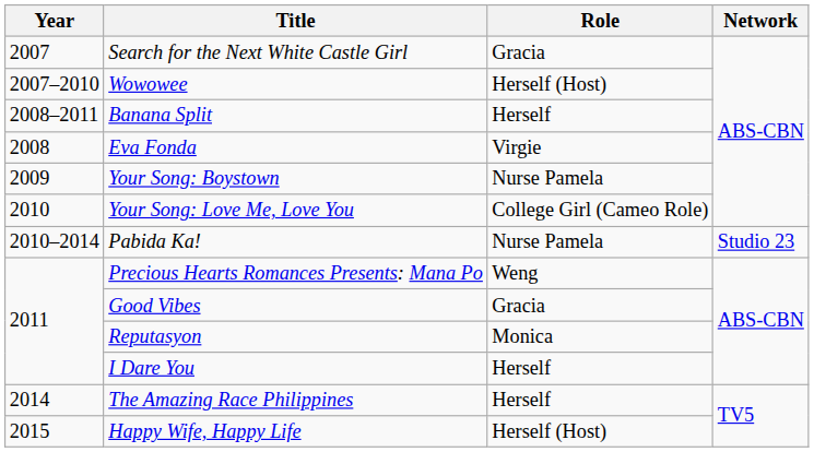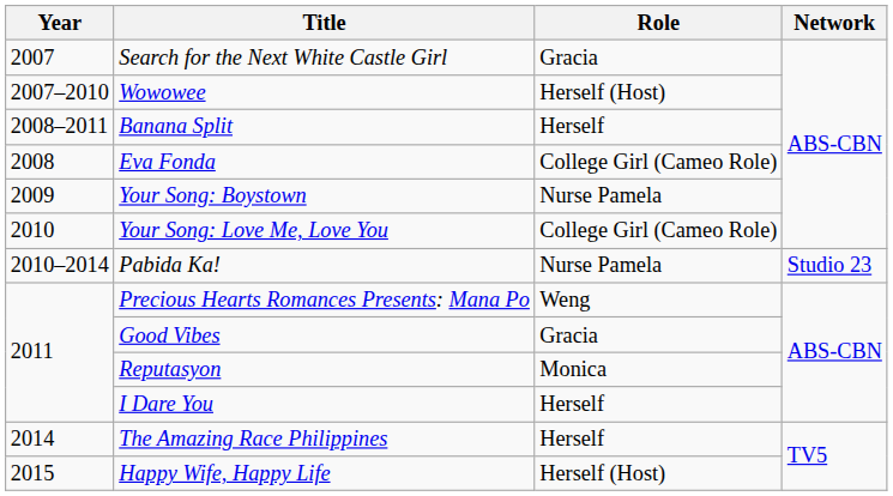 <table class="wikitable sortable">
 <tr>
 <th>Year</th>
 <th>Title</th>
 <th>Role</th>
 <th>Network</th>
 </tr>
 <tr>
 <td>2007</td>
 <td><em>Search for the Next White Castle Girl</em></td>
 <td>Gracia</td>
 <td rowspan=6><a href='#'>ABS-CBN</a></td>
 </tr>
 <tr>
 <td>2007–2010</td>
 <td><em><a href='#'>Wowowee</a></em></td>
 <td>Herself (Host)</td>
 </tr>
 <tr>
 <td>2008–2011</td>
 <td><em><a href='#'>Banana Split</a></em></td>
 <td>Herself</td>
 </tr>
 <tr>
 <td>2008</td>
 <td><em><a href='#'>Eva Fonda</a></em></td>
-<td>Virgie</td>
+<td>College Girl (Cameo Role)</td>
 </tr>
 <tr>
 <td>2009</td>
 <td><em><a href='#'>Your Song: Boystown</a></em></td>
 <td>Nurse Pamela</td>
 </tr>
 <tr>
 <td>2010</td>
 <td><em><a href='#'>Your Song: Love Me, Love You</a></em></td>
 <td>College Girl (Cameo Role)</td>
 </tr>
 <tr>
 <td>2010–2014</td>
 <td><em>Pabida Ka!</em></td>
 <td>Nurse Pamela</td>
 <td><a href='#'>Studio 23</a></td>
 </tr>
 <tr>
 <td rowspan=4>2011</td>
 <td><em><a href='#'>Precious Hearts Romances Presents</a>: <a href='#'>Mana Po</a></em></td>
 <td>Weng</td>
 <td rowspan=4><a href='#'>ABS-CBN</a></td>
 </tr>
 <tr>
 <td><em><a href='#'>Good Vibes</a></em></td>
 <td>Gracia</td>
 </tr>
 <tr>
 <td><em><a href='#'>Reputasyon</a></em></td>
 <td>Monica</td>
 </tr>
 <tr>
 <td><em><a href='#'>I Dare You</a></em></td>
 <td>Herself</td>
 </tr>
 <tr>
 <td>2014</td>
 <td><em><a href='#'>The Amazing Race Philippines</a></em></td>
 <td>Herself</td>
 <td rowspan=2><a href='#'>TV5</a></td>
 </tr>
 <tr>
 <td>2015</td>
 <td><em><a href='#'>Happy Wife, Happy Life</a></em></td>
 <td>Herself (Host)</td>
 </tr>
 </table>
